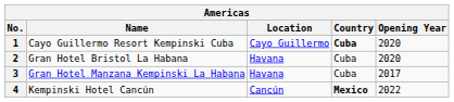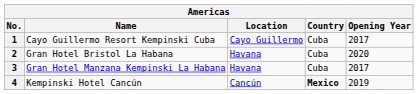 <table class="wikitable sortable">
 <tr>
 <th colspan="6">Americas</th>
 </tr>
 <tr>
 <th>No.</th>
 <th>Name</th>
 <th>Location</th>
 <th>Country</th>
 <th>Opening Year</th>
 </tr>
 <tr>
 <th>1</th>
 <td>Cayo Guillermo Resort Kempinski Cuba</td>
 <td><a href='#'>Cayo Guillermo</a></td>
-<td><strong>Cuba</strong></td>
-<td>2020</td>
+<td>Cuba</td>
+<td>2017</td>
 </tr>
 <tr>
 <th>2</th>
 <td>Gran Hotel Bristol La Habana</td>
 <td><a href='#'>Havana</a></td>
 <td>Cuba</td>
 <td>2020</td>
 </tr>
 <tr>
 <th>3</th>
 <td><a href='#'>Gran Hotel Manzana Kempinski La Habana</a></td>
 <td><a href='#'>Havana</a></td>
 <td>Cuba</td>
 <td>2017</td>
 </tr>
 <tr>
 <th>4</th>
 <td>Kempinski Hotel Cancún</td>
 <td><a href='#'>Cancún</a></td>
 <td><strong>Mexico</strong></td>
-<td>2022</td>
+<td>2019</td>
 </tr>
 </table>
